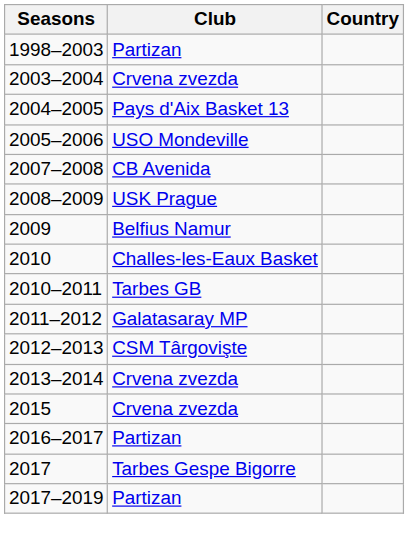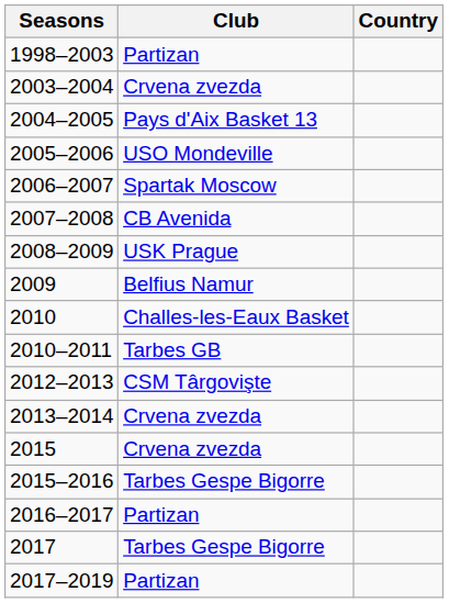 <table class="wikitable">
 <tr>
 <th>Seasons</th>
 <th>Club</th>
 <th>Country</th>
 </tr>
 <tr>
 <td>1998–2003</td>
 <td><a href='#'>Partizan</a></td>
 <td></td>
 </tr>
 <tr>
 <td>2003–2004</td>
 <td><a href='#'>Crvena zvezda</a></td>
 <td></td>
 </tr>
 <tr>
 <td>2004–2005</td>
 <td><a href='#'>Pays d'Aix Basket 13</a></td>
 <td></td>
 </tr>
 <tr>
 <td>2005–2006</td>
 <td><a href='#'>USO Mondeville</a></td>
+<td></td>
+</tr>
+<tr>
+<td>2006–2007</td>
+<td><a href='#'>Spartak Moscow</a></td>
 <td></td>
 </tr>
 <tr>
 <td>2007–2008</td>
 <td><a href='#'>CB Avenida</a></td>
 <td></td>
 </tr>
 <tr>
 <td>2008–2009</td>
 <td><a href='#'>USK Prague</a></td>
 <td></td>
 </tr>
 <tr>
 <td>2009</td>
 <td><a href='#'>Belfius Namur</a></td>
 <td></td>
 </tr>
 <tr>
 <td>2010</td>
 <td><a href='#'>Challes-les-Eaux Basket</a></td>
 <td></td>
 </tr>
 <tr>
 <td>2010–2011</td>
 <td><a href='#'>Tarbes GB</a></td>
 <td></td>
 </tr>
 <tr>
-<td>2011–2012</td>
-<td><a href='#'>Galatasaray MP</a></td>
-<td></td>
-</tr>
-<tr>
 <td>2012–2013</td>
 <td><a href='#'>CSM Târgovişte</a></td>
 <td></td>
 </tr>
 <tr>
 <td>2013–2014</td>
 <td><a href='#'>Crvena zvezda</a></td>
 <td></td>
 </tr>
 <tr>
 <td>2015</td>
 <td><a href='#'>Crvena zvezda</a></td>
+<td></td>
+</tr>
+<tr>
+<td>2015–2016</td>
+<td><a href='#'>Tarbes Gespe Bigorre</a></td>
 <td></td>
 </tr>
 <tr>
 <td>2016–2017</td>
 <td><a href='#'>Partizan</a></td>
 <td></td>
 </tr>
 <tr>
 <td>2017</td>
 <td><a href='#'>Tarbes Gespe Bigorre</a></td>
 <td></td>
 </tr>
 <tr>
 <td>2017–2019</td>
 <td><a href='#'>Partizan</a></td>
 <td></td>
 </tr>
 </table>
